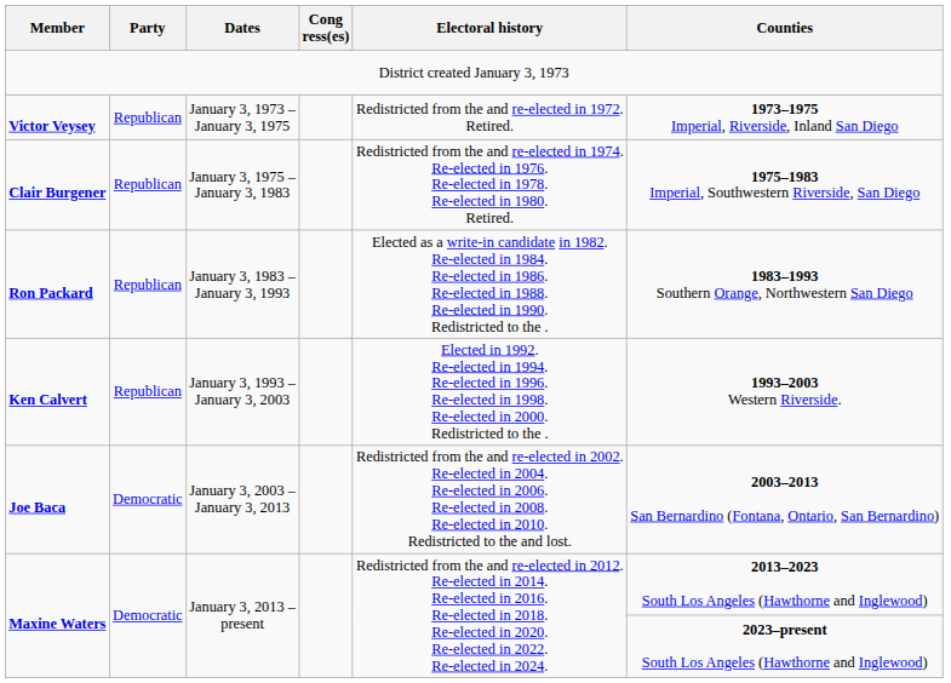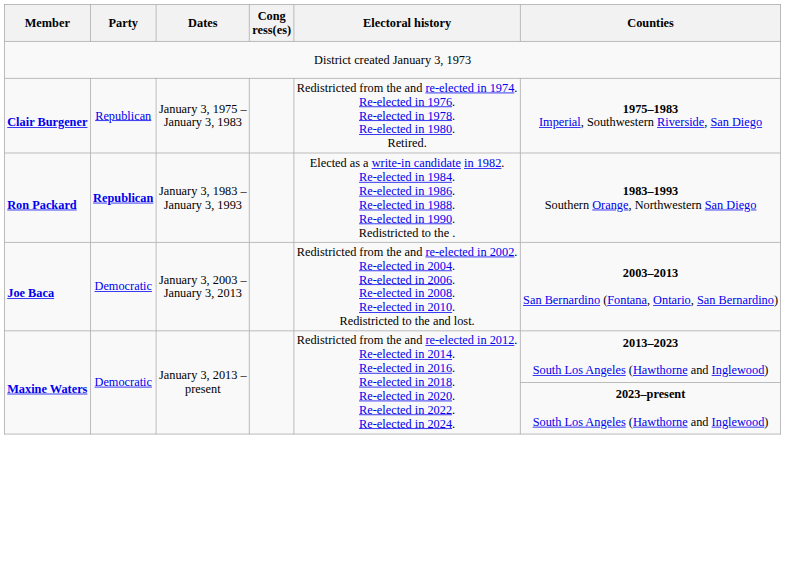 <table class=wikitable style="text-align:center">
 <tr style="height:3em">
 <th>Member</th>
 <th>Party</th>
 <th>Dates</th>
 <th>Cong<br>ress(es)</th>
 <th>Electoral history</th>
 <th>Counties</th>
 </tr>
 <tr style="height:3em">
 <td colspan=6>District created January 3, 1973</td>
 </tr>
 <tr style="height:3em">
-<td align=left><br><strong><a href='#'>Victor Veysey</a></strong><br></td>
-<td><a href='#'>Republican</a></td>
-<td nowrap>January 3, 1973 –<br>January 3, 1975</td>
-<td></td>
-<td>Redistricted from the  and <a href='#'>re-elected in 1972</a>.<br>Retired.</td>
-<td><strong>1973–1975</strong><br><a href='#'>Imperial</a>, <a href='#'>Riverside</a>, Inland <a href='#'>San Diego</a></td>
-</tr>
-<tr style="height:3em">
 <td align=left><br><strong><a href='#'>Clair Burgener</a></strong><br></td>
 <td><a href='#'>Republican</a></td>
 <td nowrap>January 3, 1975 –<br>January 3, 1983</td>
 <td></td>
 <td>Redistricted from the  and <a href='#'>re-elected in 1974</a>.<br><a href='#'>Re-elected in 1976</a>.<br><a href='#'>Re-elected in 1978</a>.<br><a href='#'>Re-elected in 1980</a>.<br>Retired.</td>
 <td><strong>1975–1983</strong><br><a href='#'>Imperial</a>, Southwestern <a href='#'>Riverside</a>, <a href='#'>San Diego</a></td>
 </tr>
 <tr style="height:3em">
 <td align=left><br><strong><a href='#'>Ron Packard</a></strong><br></td>
-<td><a href='#'>Republican</a></td>
+<td><strong><a href='#'>Republican</a></strong></td>
 <td nowrap>January 3, 1983 –<br>January 3, 1993</td>
 <td></td>
 <td>Elected as a <a href='#'>write-in candidate</a> <a href='#'>in 1982</a>.<br><a href='#'>Re-elected in 1984</a>.<br><a href='#'>Re-elected in 1986</a>.<br><a href='#'>Re-elected in 1988</a>.<br><a href='#'>Re-elected in 1990</a>.<br>Redistricted to the .</td>
 <td><strong>1983–1993</strong><br>Southern <a href='#'>Orange</a>, Northwestern <a href='#'>San Diego</a></td>
-</tr>
-<tr style="height:3em">
-<td align=left><br><strong><a href='#'>Ken Calvert</a></strong><br></td>
-<td><a href='#'>Republican</a></td>
-<td nowrap>January 3, 1993 –<br>January 3, 2003</td>
-<td></td>
-<td><a href='#'>Elected in 1992</a>.<br><a href='#'>Re-elected in 1994</a>.<br><a href='#'>Re-elected in 1996</a>.<br><a href='#'>Re-elected in 1998</a>.<br><a href='#'>Re-elected in 2000</a>.<br>Redistricted to the .</td>
-<td><strong>1993–2003</strong><br>Western <a href='#'>Riverside</a>.</td>
 </tr>
 <tr style="height:3em">
 <td align=left><br><strong><a href='#'>Joe Baca</a></strong><br></td>
 <td><a href='#'>Democratic</a></td>
 <td nowrap>January 3, 2003 –<br>January 3, 2013</td>
 <td></td>
 <td>Redistricted from the  and <a href='#'>re-elected in 2002</a>.<br><a href='#'>Re-elected in 2004</a>.<br><a href='#'>Re-elected in 2006</a>.<br><a href='#'>Re-elected in 2008</a>.<br><a href='#'>Re-elected in 2010</a>.<br>Redistricted to the  and lost.</td>
 <td><strong>2003–2013</strong><br><br><a href='#'>San Bernardino</a> (<a href='#'>Fontana</a>, <a href='#'>Ontario</a>, <a href='#'>San Bernardino</a>)</td>
 </tr>
 <tr style="height:3em">
 <td rowspan=2 align=left><br><strong><a href='#'>Maxine Waters</a></strong><br></td>
 <td rowspan=2 ><a href='#'>Democratic</a></td>
 <td rowspan=2 nowrap>January 3, 2013 –<br>present</td>
 <td rowspan=2></td>
 <td rowspan=2>Redistricted from the  and <a href='#'>re-elected in 2012</a>.<br><a href='#'>Re-elected in 2014</a>.<br><a href='#'>Re-elected in 2016</a>.<br><a href='#'>Re-elected in 2018</a>.<br><a href='#'>Re-elected in 2020</a>.<br><a href='#'>Re-elected in 2022</a>.<br><a href='#'>Re-elected in 2024</a>.</td>
 <td><strong>2013–2023</strong><br><br><a href='#'>South Los Angeles</a> (<a href='#'>Hawthorne</a> and <a href='#'>Inglewood</a>)</td>
 </tr>
 <tr style="height:3em">
 <td><strong>2023–present</strong><br><br><a href='#'>South Los Angeles</a> (<a href='#'>Hawthorne</a> and <a href='#'>Inglewood</a>)</td>
 </tr>
 </table>
